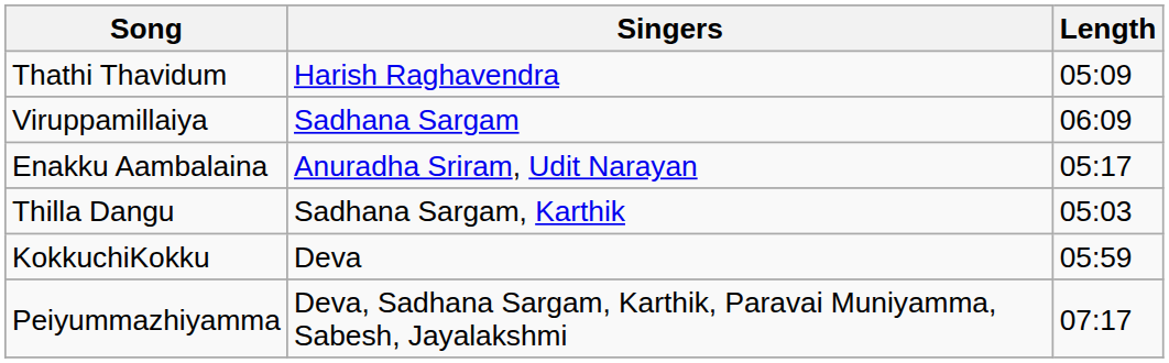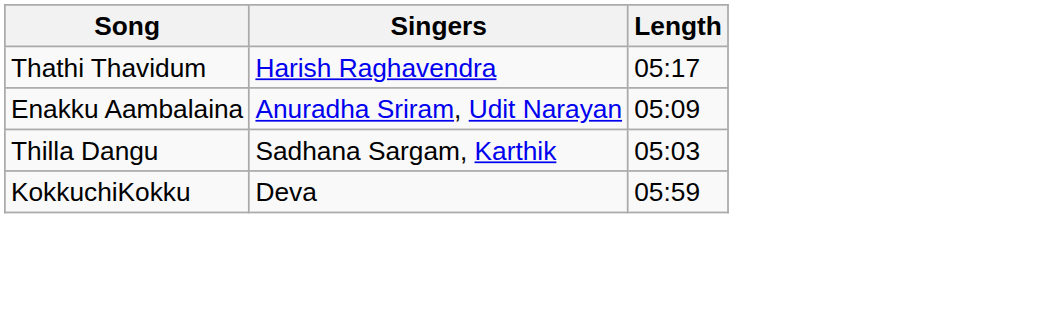 <table class="wikitable" style="font-size: 95%;">
 <tr>
 <th>Song</th>
 <th>Singers</th>
 <th>Length</th>
 </tr>
 <tr>
 <td>Thathi Thavidum</td>
 <td><a href='#'>Harish Raghavendra</a></td>
-<td>05:09</td>
-</tr>
-<tr>
-<td>Viruppamillaiya</td>
-<td><a href='#'>Sadhana Sargam</a></td>
-<td>06:09</td>
+<td>05:17</td>
 </tr>
 <tr>
 <td>Enakku Aambalaina</td>
 <td><a href='#'>Anuradha Sriram</a>, <a href='#'>Udit Narayan</a></td>
-<td>05:17</td>
+<td>05:09</td>
 </tr>
 <tr>
 <td>Thilla Dangu</td>
 <td>Sadhana Sargam, <a href='#'>Karthik</a></td>
 <td>05:03</td>
 </tr>
 <tr>
 <td>KokkuchiKokku</td>
 <td>Deva</td>
 <td>05:59</td>
 </tr>
-<tr>
-<td>Peiyummazhiyamma</td>
-<td>Deva, Sadhana Sargam, Karthik, Paravai Muniyamma, Sabesh, Jayalakshmi</td>
-<td>07:17</td>
-</tr>
 </table>
